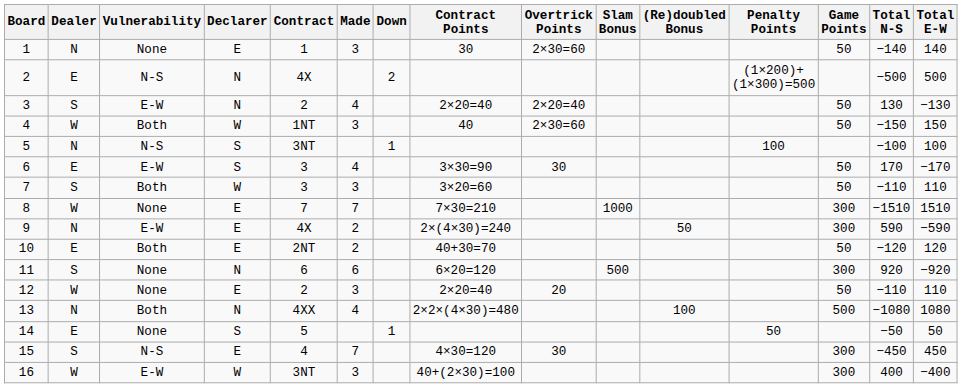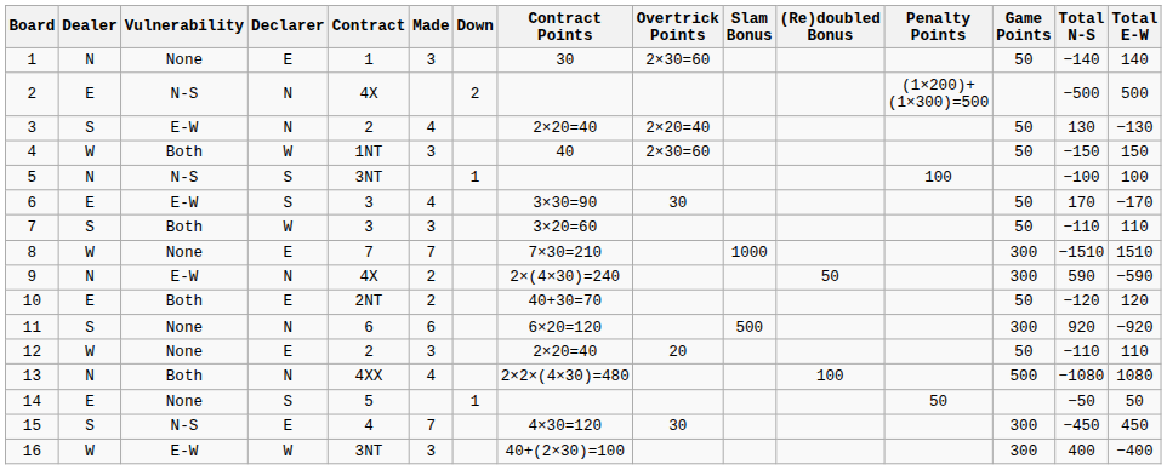 <table class="wikitable">
 <tr>
 <th>Board</th>
 <th>Dealer</th>
 <th>Vulnerability</th>
 <th>Declarer</th>
 <th>Contract</th>
 <th>Made</th>
 <th>Down</th>
 <th>Contract<br>Points</th>
 <th>Overtrick<br>Points</th>
 <th>Slam<br>Bonus</th>
 <th>(Re)doubled<br>Bonus</th>
 <th>Penalty<br>Points</th>
 <th>Game<br>Points</th>
 <th>Total<br>N-S</th>
 <th>Total<br>E-W</th>
 </tr>
 <tr align="center">
 <td>1</td>
 <td>N</td>
 <td>None</td>
 <td>E</td>
 <td>1</td>
 <td>3</td>
 <td></td>
 <td>30</td>
 <td>2×30=60</td>
 <td></td>
 <td></td>
 <td></td>
 <td>50</td>
 <td>−140</td>
 <td>140</td>
 </tr>
 <tr align="center">
 <td>2</td>
 <td>E</td>
 <td>N-S</td>
 <td>N</td>
 <td>4X</td>
 <td></td>
 <td>2</td>
 <td></td>
 <td></td>
 <td></td>
 <td></td>
 <td>(1×200)+(1×300)=500</td>
 <td></td>
 <td>−500</td>
 <td>500</td>
 </tr>
 <tr align="center">
 <td>3</td>
 <td>S</td>
 <td>E-W</td>
 <td>N</td>
 <td>2</td>
 <td>4</td>
 <td></td>
 <td>2×20=40</td>
 <td>2×20=40</td>
 <td></td>
 <td></td>
 <td></td>
 <td>50</td>
 <td>130</td>
 <td>−130</td>
 </tr>
 <tr align="center">
 <td>4</td>
 <td>W</td>
 <td>Both</td>
 <td>W</td>
 <td>1NT</td>
 <td>3</td>
 <td></td>
 <td>40</td>
 <td>2×30=60</td>
 <td></td>
 <td></td>
 <td></td>
 <td>50</td>
 <td>−150</td>
 <td>150</td>
 </tr>
 <tr align="center">
 <td>5</td>
 <td>N</td>
 <td>N-S</td>
 <td>S</td>
 <td>3NT</td>
 <td></td>
 <td>1</td>
 <td></td>
 <td></td>
 <td></td>
 <td></td>
 <td>100</td>
 <td></td>
 <td>−100</td>
 <td>100</td>
 </tr>
 <tr align="center">
 <td>6</td>
 <td>E</td>
 <td>E-W</td>
 <td>S</td>
 <td>3</td>
 <td>4</td>
 <td></td>
 <td>3×30=90</td>
 <td>30</td>
 <td></td>
 <td></td>
 <td></td>
 <td>50</td>
 <td>170</td>
 <td>−170</td>
 </tr>
 <tr align="center">
 <td>7</td>
 <td>S</td>
 <td>Both</td>
 <td>W</td>
 <td>3</td>
 <td>3</td>
 <td></td>
 <td>3×20=60</td>
 <td></td>
 <td></td>
 <td></td>
 <td></td>
 <td>50</td>
 <td>−110</td>
 <td>110</td>
 </tr>
 <tr align="center">
 <td>8</td>
 <td>W</td>
 <td>None</td>
 <td>E</td>
 <td>7</td>
 <td>7</td>
 <td></td>
 <td>7×30=210</td>
 <td></td>
 <td>1000</td>
 <td></td>
 <td></td>
 <td>300</td>
 <td>−1510</td>
 <td>1510</td>
 </tr>
 <tr align="center">
 <td>9</td>
 <td>N</td>
 <td>E-W</td>
-<td>E</td>
+<td>N</td>
 <td>4X</td>
 <td>2</td>
 <td></td>
 <td>2×(4×30)=240</td>
 <td></td>
 <td></td>
 <td>50</td>
 <td></td>
 <td>300</td>
 <td>590</td>
 <td>−590</td>
 </tr>
 <tr align="center">
 <td>10</td>
 <td>E</td>
 <td>Both</td>
 <td>E</td>
 <td>2NT</td>
 <td>2</td>
 <td></td>
 <td>40+30=70</td>
 <td></td>
 <td></td>
 <td></td>
 <td></td>
 <td>50</td>
 <td>−120</td>
 <td>120</td>
 </tr>
 <tr align="center">
 <td>11</td>
 <td>S</td>
 <td>None</td>
 <td>N</td>
 <td>6</td>
 <td>6</td>
 <td></td>
 <td>6×20=120</td>
 <td></td>
 <td>500</td>
 <td></td>
 <td></td>
 <td>300</td>
 <td>920</td>
 <td>−920</td>
 </tr>
 <tr align="center">
 <td>12</td>
 <td>W</td>
 <td>None</td>
 <td>E</td>
 <td>2</td>
 <td>3</td>
 <td></td>
 <td>2×20=40</td>
 <td>20</td>
 <td></td>
 <td></td>
 <td></td>
 <td>50</td>
 <td>−110</td>
 <td>110</td>
 </tr>
 <tr align="center">
 <td>13</td>
 <td>N</td>
 <td>Both</td>
 <td>N</td>
 <td>4XX</td>
 <td>4</td>
 <td></td>
 <td>2×2×(4×30)=480</td>
 <td></td>
 <td></td>
 <td>100</td>
 <td></td>
 <td>500</td>
 <td>−1080</td>
 <td>1080</td>
 </tr>
 <tr align="center">
 <td>14</td>
 <td>E</td>
 <td>None</td>
 <td>S</td>
 <td>5</td>
 <td></td>
 <td>1</td>
 <td></td>
 <td></td>
 <td></td>
 <td></td>
 <td>50</td>
 <td></td>
 <td>−50</td>
 <td>50</td>
 </tr>
 <tr align="center">
 <td>15</td>
 <td>S</td>
 <td>N-S</td>
 <td>E</td>
 <td>4</td>
 <td>7</td>
 <td></td>
 <td>4×30=120</td>
 <td>30</td>
 <td></td>
 <td></td>
 <td></td>
 <td>300</td>
 <td>−450</td>
 <td>450</td>
 </tr>
 <tr align="center">
 <td>16</td>
 <td>W</td>
 <td>E-W</td>
 <td>W</td>
 <td>3NT</td>
 <td>3</td>
 <td></td>
 <td>40+(2×30)=100</td>
 <td></td>
 <td></td>
 <td></td>
 <td></td>
 <td>300</td>
 <td>400</td>
 <td>−400</td>
 </tr>
 </table>
